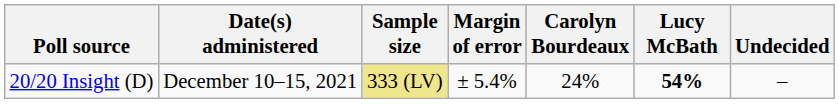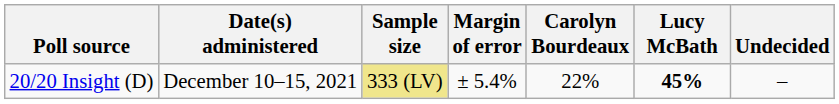 <table class="wikitable" style="font-size:90%;text-align:center;">
 <tr style="vertical-align:bottom">
 <th>Poll source</th>
 <th>Date(s)<br>administered</th>
 <th>Sample<br>size</th>
 <th>Margin<br>of error</th>
 <th style="width:60px;">Carolyn<br>Bourdeaux</th>
 <th style="width:60px;">Lucy<br>McBath</th>
 <th>Undecided</th>
 </tr>
 <tr>
 <td style="text-align:left;"><a href='#'>20/20 Insight</a> (D)</td>
 <td>December 10–15, 2021</td>
 <td style="background: khaki;">333 (LV)</td>
 <td>± 5.4%</td>
-<td>24%</td>
-<td><strong>54%</strong></td>
+<td>22%</td>
+<td><strong>45%</strong></td>
 <td>–</td>
 </tr>
 </table>
